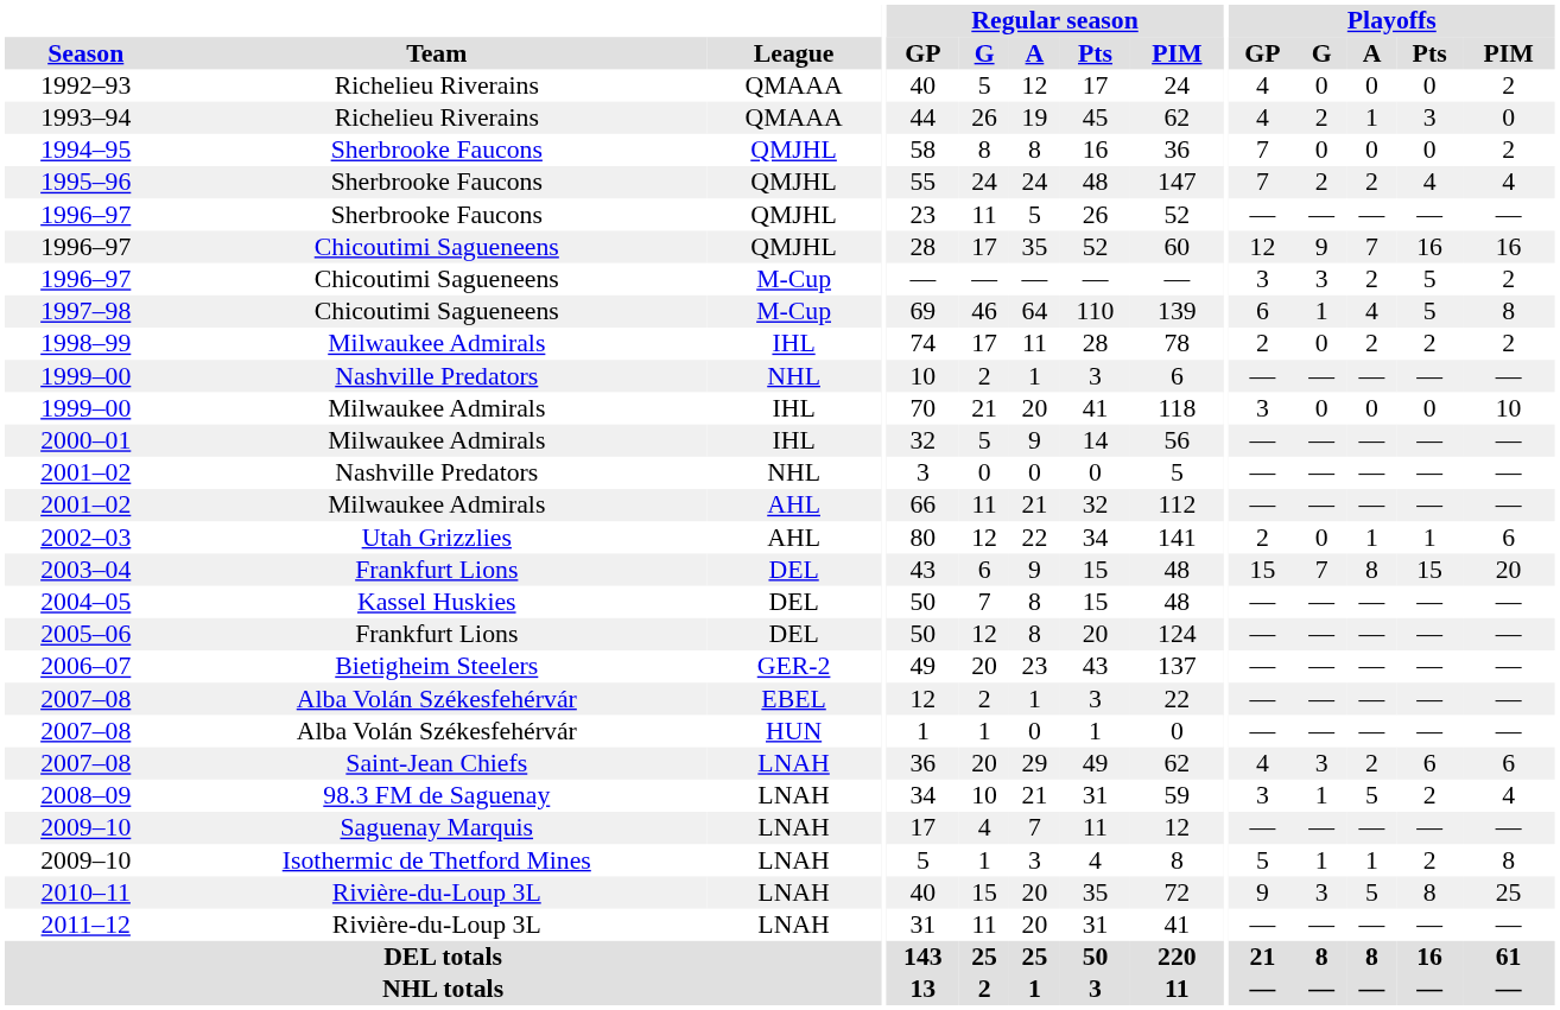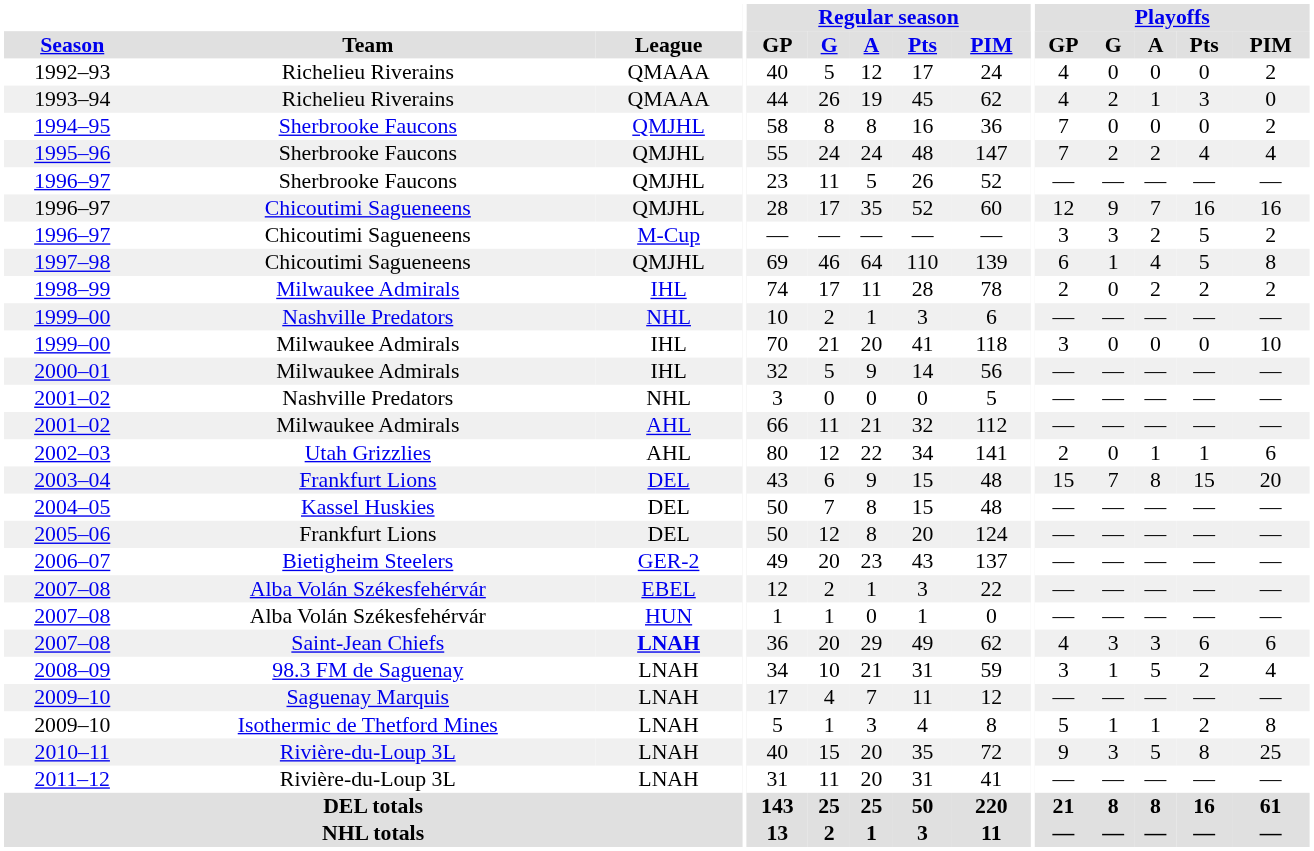 <table border="0" cellpadding="1" cellspacing="0" style="text-align:center; width:60em">
 <tr bgcolor="#e0e0e0">
 <th colspan="3" bgcolor="#ffffff"></th>
 <th rowspan="100" bgcolor="#ffffff"></th>
 <th colspan="5"><a href='#'>Regular season</a></th>
 <th rowspan="100" bgcolor="#ffffff"></th>
 <th colspan="5"><a href='#'>Playoffs</a></th>
 </tr>
 <tr bgcolor="#e0e0e0">
 <th><a href='#'>Season</a></th>
 <th>Team</th>
 <th>League</th>
 <th>GP</th>
 <th><a href='#'>G</a></th>
 <th><a href='#'>A</a></th>
 <th><a href='#'>Pts</a></th>
 <th><a href='#'>PIM</a></th>
 <th>GP</th>
 <th>G</th>
 <th>A</th>
 <th>Pts</th>
 <th>PIM</th>
 </tr>
 <tr>
 <td>1992–93</td>
 <td>Richelieu Riverains</td>
 <td>QMAAA</td>
 <td>40</td>
 <td>5</td>
 <td>12</td>
 <td>17</td>
 <td>24</td>
 <td>4</td>
 <td>0</td>
 <td>0</td>
 <td>0</td>
 <td>2</td>
 </tr>
 <tr bgcolor="#f0f0f0">
 <td>1993–94</td>
 <td>Richelieu Riverains</td>
 <td>QMAAA</td>
 <td>44</td>
 <td>26</td>
 <td>19</td>
 <td>45</td>
 <td>62</td>
 <td>4</td>
 <td>2</td>
 <td>1</td>
 <td>3</td>
 <td>0</td>
 </tr>
 <tr>
 <td><a href='#'>1994–95</a></td>
 <td><a href='#'>Sherbrooke Faucons</a></td>
 <td><a href='#'>QMJHL</a></td>
 <td>58</td>
 <td>8</td>
 <td>8</td>
 <td>16</td>
 <td>36</td>
 <td>7</td>
 <td>0</td>
 <td>0</td>
 <td>0</td>
 <td>2</td>
 </tr>
 <tr bgcolor="#f0f0f0">
 <td><a href='#'>1995–96</a></td>
 <td>Sherbrooke Faucons</td>
 <td>QMJHL</td>
 <td>55</td>
 <td>24</td>
 <td>24</td>
 <td>48</td>
 <td>147</td>
 <td>7</td>
 <td>2</td>
 <td>2</td>
 <td>4</td>
 <td>4</td>
 </tr>
 <tr>
 <td><a href='#'>1996–97</a></td>
 <td>Sherbrooke Faucons</td>
 <td>QMJHL</td>
 <td>23</td>
 <td>11</td>
 <td>5</td>
 <td>26</td>
 <td>52</td>
 <td>—</td>
 <td>—</td>
 <td>—</td>
 <td>—</td>
 <td>—</td>
 </tr>
 <tr bgcolor="#f0f0f0">
 <td>1996–97</td>
 <td><a href='#'>Chicoutimi Sagueneens</a></td>
 <td>QMJHL</td>
 <td>28</td>
 <td>17</td>
 <td>35</td>
 <td>52</td>
 <td>60</td>
 <td>12</td>
 <td>9</td>
 <td>7</td>
 <td>16</td>
 <td>16</td>
 </tr>
 <tr>
 <td><a href='#'>1996–97</a></td>
 <td>Chicoutimi Sagueneens</td>
 <td><a href='#'>M-Cup</a></td>
 <td>—</td>
 <td>—</td>
 <td>—</td>
 <td>—</td>
 <td>—</td>
 <td>3</td>
 <td>3</td>
 <td>2</td>
 <td>5</td>
 <td>2</td>
 </tr>
 <tr bgcolor="#f0f0f0">
 <td><a href='#'>1997–98</a></td>
 <td>Chicoutimi Sagueneens</td>
-<td><a href='#'>M-Cup</a></td>
+<td>QMJHL</td>
 <td>69</td>
 <td>46</td>
 <td>64</td>
 <td>110</td>
 <td>139</td>
 <td>6</td>
 <td>1</td>
 <td>4</td>
 <td>5</td>
 <td>8</td>
 </tr>
 <tr>
 <td><a href='#'>1998–99</a></td>
 <td><a href='#'>Milwaukee Admirals</a></td>
 <td><a href='#'>IHL</a></td>
 <td>74</td>
 <td>17</td>
 <td>11</td>
 <td>28</td>
 <td>78</td>
 <td>2</td>
 <td>0</td>
 <td>2</td>
 <td>2</td>
 <td>2</td>
 </tr>
 <tr bgcolor="#f0f0f0">
 <td><a href='#'>1999–00</a></td>
 <td><a href='#'>Nashville Predators</a></td>
 <td><a href='#'>NHL</a></td>
 <td>10</td>
 <td>2</td>
 <td>1</td>
 <td>3</td>
 <td>6</td>
 <td>—</td>
 <td>—</td>
 <td>—</td>
 <td>—</td>
 <td>—</td>
 </tr>
 <tr>
 <td><a href='#'>1999–00</a></td>
 <td>Milwaukee Admirals</td>
 <td>IHL</td>
 <td>70</td>
 <td>21</td>
 <td>20</td>
 <td>41</td>
 <td>118</td>
 <td>3</td>
 <td>0</td>
 <td>0</td>
 <td>0</td>
 <td>10</td>
 </tr>
 <tr bgcolor="#f0f0f0">
 <td><a href='#'>2000–01</a></td>
 <td>Milwaukee Admirals</td>
 <td>IHL</td>
 <td>32</td>
 <td>5</td>
 <td>9</td>
 <td>14</td>
 <td>56</td>
 <td>—</td>
 <td>—</td>
 <td>—</td>
 <td>—</td>
 <td>—</td>
 </tr>
 <tr>
 <td><a href='#'>2001–02</a></td>
 <td>Nashville Predators</td>
 <td>NHL</td>
 <td>3</td>
 <td>0</td>
 <td>0</td>
 <td>0</td>
 <td>5</td>
 <td>—</td>
 <td>—</td>
 <td>—</td>
 <td>—</td>
 <td>—</td>
 </tr>
 <tr bgcolor="#f0f0f0">
 <td><a href='#'>2001–02</a></td>
 <td>Milwaukee Admirals</td>
 <td><a href='#'>AHL</a></td>
 <td>66</td>
 <td>11</td>
 <td>21</td>
 <td>32</td>
 <td>112</td>
 <td>—</td>
 <td>—</td>
 <td>—</td>
 <td>—</td>
 <td>—</td>
 </tr>
 <tr>
 <td><a href='#'>2002–03</a></td>
 <td><a href='#'>Utah Grizzlies</a></td>
 <td>AHL</td>
 <td>80</td>
 <td>12</td>
 <td>22</td>
 <td>34</td>
 <td>141</td>
 <td>2</td>
 <td>0</td>
 <td>1</td>
 <td>1</td>
 <td>6</td>
 </tr>
 <tr bgcolor="#f0f0f0">
 <td><a href='#'>2003–04</a></td>
 <td><a href='#'>Frankfurt Lions</a></td>
 <td><a href='#'>DEL</a></td>
 <td>43</td>
 <td>6</td>
 <td>9</td>
 <td>15</td>
 <td>48</td>
 <td>15</td>
 <td>7</td>
 <td>8</td>
 <td>15</td>
 <td>20</td>
 </tr>
 <tr>
 <td><a href='#'>2004–05</a></td>
 <td><a href='#'>Kassel Huskies</a></td>
 <td>DEL</td>
 <td>50</td>
 <td>7</td>
 <td>8</td>
 <td>15</td>
 <td>48</td>
 <td>—</td>
 <td>—</td>
 <td>—</td>
 <td>—</td>
 <td>—</td>
 </tr>
 <tr bgcolor="#f0f0f0">
 <td><a href='#'>2005–06</a></td>
 <td>Frankfurt Lions</td>
 <td>DEL</td>
 <td>50</td>
 <td>12</td>
 <td>8</td>
 <td>20</td>
 <td>124</td>
 <td>—</td>
 <td>—</td>
 <td>—</td>
 <td>—</td>
 <td>—</td>
 </tr>
 <tr>
 <td><a href='#'>2006–07</a></td>
 <td><a href='#'>Bietigheim Steelers</a></td>
 <td><a href='#'>GER-2</a></td>
 <td>49</td>
 <td>20</td>
 <td>23</td>
 <td>43</td>
 <td>137</td>
 <td>—</td>
 <td>—</td>
 <td>—</td>
 <td>—</td>
 <td>—</td>
 </tr>
 <tr bgcolor="#f0f0f0">
 <td><a href='#'>2007–08</a></td>
 <td><a href='#'>Alba Volán Székesfehérvár</a></td>
 <td><a href='#'>EBEL</a></td>
 <td>12</td>
 <td>2</td>
 <td>1</td>
 <td>3</td>
 <td>22</td>
 <td>—</td>
 <td>—</td>
 <td>—</td>
 <td>—</td>
 <td>—</td>
 </tr>
 <tr>
 <td><a href='#'>2007–08</a></td>
 <td>Alba Volán Székesfehérvár</td>
 <td><a href='#'>HUN</a></td>
 <td>1</td>
 <td>1</td>
 <td>0</td>
 <td>1</td>
 <td>0</td>
 <td>—</td>
 <td>—</td>
 <td>—</td>
 <td>—</td>
 <td>—</td>
 </tr>
 <tr bgcolor="#f0f0f0">
 <td><a href='#'>2007–08</a></td>
 <td><a href='#'>Saint-Jean Chiefs</a></td>
-<td><a href='#'>LNAH</a></td>
+<td><strong><a href='#'>LNAH</a></strong></td>
 <td>36</td>
 <td>20</td>
 <td>29</td>
 <td>49</td>
 <td>62</td>
 <td>4</td>
 <td>3</td>
-<td>2</td>
+<td>3</td>
 <td>6</td>
 <td>6</td>
 </tr>
 <tr>
 <td><a href='#'>2008–09</a></td>
 <td><a href='#'>98.3 FM de Saguenay</a></td>
 <td>LNAH</td>
 <td>34</td>
 <td>10</td>
 <td>21</td>
 <td>31</td>
 <td>59</td>
 <td>3</td>
 <td>1</td>
 <td>5</td>
 <td>2</td>
 <td>4</td>
 </tr>
 <tr bgcolor="#f0f0f0">
 <td><a href='#'>2009–10</a></td>
 <td><a href='#'>Saguenay Marquis</a></td>
 <td>LNAH</td>
 <td>17</td>
 <td>4</td>
 <td>7</td>
 <td>11</td>
 <td>12</td>
 <td>—</td>
 <td>—</td>
 <td>—</td>
 <td>—</td>
 <td>—</td>
 </tr>
 <tr>
 <td>2009–10</td>
 <td><a href='#'>Isothermic de Thetford Mines</a></td>
 <td>LNAH</td>
 <td>5</td>
 <td>1</td>
 <td>3</td>
 <td>4</td>
 <td>8</td>
 <td>5</td>
 <td>1</td>
 <td>1</td>
 <td>2</td>
 <td>8</td>
 </tr>
 <tr bgcolor="#f0f0f0">
 <td><a href='#'>2010–11</a></td>
 <td><a href='#'>Rivière-du-Loup 3L</a></td>
 <td>LNAH</td>
 <td>40</td>
 <td>15</td>
 <td>20</td>
 <td>35</td>
 <td>72</td>
 <td>9</td>
 <td>3</td>
 <td>5</td>
 <td>8</td>
 <td>25</td>
 </tr>
 <tr>
 <td><a href='#'>2011–12</a></td>
 <td>Rivière-du-Loup 3L</td>
 <td>LNAH</td>
 <td>31</td>
 <td>11</td>
 <td>20</td>
 <td>31</td>
 <td>41</td>
 <td>—</td>
 <td>—</td>
 <td>—</td>
 <td>—</td>
 <td>—</td>
 </tr>
 <tr bgcolor="#e0e0e0">
 <th colspan="3">DEL totals</th>
 <th>143</th>
 <th>25</th>
 <th>25</th>
 <th>50</th>
 <th>220</th>
 <th>21</th>
 <th>8</th>
 <th>8</th>
 <th>16</th>
 <th>61</th>
 </tr>
 <tr bgcolor="#e0e0e0">
 <th colspan="3">NHL totals</th>
 <th>13</th>
 <th>2</th>
 <th>1</th>
 <th>3</th>
 <th>11</th>
 <th>—</th>
 <th>—</th>
 <th>—</th>
 <th>—</th>
 <th>—</th>
 </tr>
 </table>
